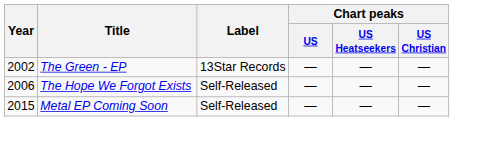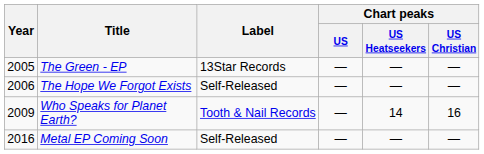 <table class="wikitable">
 <tr>
 <th rowspan="2">Year</th>
 <th width="200" rowspan="2">Title</th>
 <th rowspan="2">Label</th>
 <th colspan="3">Chart peaks</th>
 </tr>
 <tr>
 <th width="50"><small><a href='#'>US</a></small></th>
 <th width="50"><small><a href='#'>US Heatseekers</a></small></th>
 <th width="50"><small><a href='#'>US Christian</a></small></th>
 </tr>
 <tr>
-<td>2002</td>
+<td>2005</td>
 <td><em><a href='#'>The Green - EP</a></em></td>
 <td>13Star Records</td>
 <td align="center">—</td>
 <td align="center">—</td>
 <td align="center">—</td>
 </tr>
 <tr>
 <td>2006</td>
 <td><em><a href='#'>The Hope We Forgot Exists</a></em></td>
 <td>Self-Released</td>
 <td align="center">—</td>
 <td align="center">—</td>
 <td align="center">—</td>
 </tr>
 <tr>
-<td>2015</td>
+<td>2009</td>
+<td><em><a href='#'>Who Speaks for Planet Earth?</a></em></td>
+<td><a href='#'>Tooth & Nail Records</a></td>
+<td align="center">—</td>
+<td align="center">14</td>
+<td align="center">16</td>
+</tr>
+<tr>
+<td>2016</td>
 <td><em><a href='#'>Metal EP Coming Soon</a></em></td>
 <td>Self-Released</td>
 <td align="center">—</td>
 <td align="center">—</td>
 <td align="center">—</td>
 </tr>
 </table>
